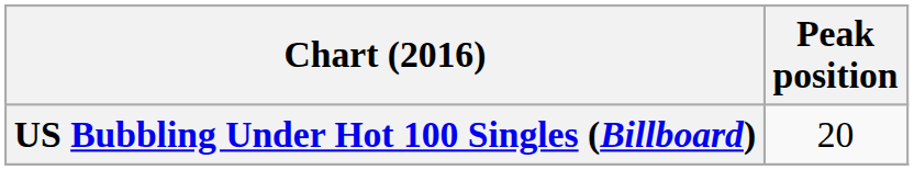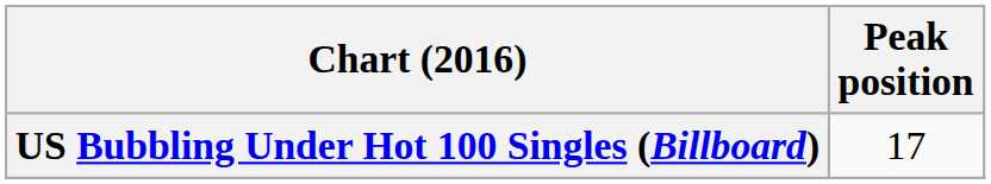 <table class="wikitable sortable plainrowheaders" style="text-align:center">
 <tr>
 <th scope="col">Chart (2016)</th>
 <th scope="col">Peak<br> position</th>
 </tr>
 <tr>
 <th scope="row">US <a href='#'>Bubbling Under Hot 100 Singles</a> (<a href='#'><em>Billboard</em></a>)</th>
-<td>20</td>
+<td>17</td>
 </tr>
 <tr>
 </tr>
 </table>
